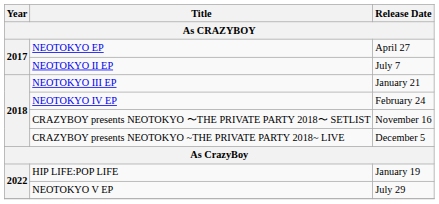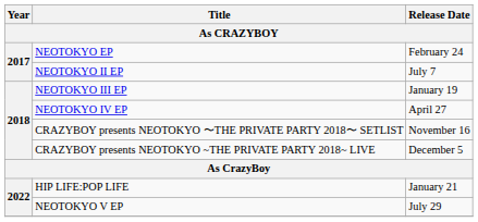 <table class="wikitable" style="font-size:small">
 <tr>
 <th>Year</th>
 <th>Title</th>
 <th>Release Date</th>
 </tr>
 <tr>
 <th colspan="3">As CRAZYBOY</th>
 </tr>
 <tr>
 <th rowspan="2">2017</th>
 <td><a href='#'>NEOTOKYO EP</a></td>
-<td>April 27</td>
+<td>February 24</td>
 </tr>
 <tr>
 <td><a href='#'>NEOTOKYO II EP</a></td>
 <td>July 7</td>
 </tr>
 <tr>
 <th rowspan="4">2018</th>
 <td><a href='#'>NEOTOKYO III EP</a></td>
-<td>January 21</td>
+<td>January 19</td>
 </tr>
 <tr>
 <td><a href='#'>NEOTOKYO IV EP</a></td>
-<td>February 24</td>
+<td>April 27</td>
 </tr>
 <tr>
 <td>CRAZYBOY presents NEOTOKYO 〜THE PRIVATE PARTY 2018〜 SETLIST</td>
 <td>November 16</td>
 </tr>
 <tr>
 <td>CRAZYBOY presents NEOTOKYO ~THE PRIVATE PARTY 2018~ LIVE</td>
 <td>December 5</td>
 </tr>
 <tr>
 <th colspan="3">As CrazyBoy</th>
 </tr>
 <tr>
 <th rowspan="2">2022</th>
 <td>HIP LIFE:POP LIFE</td>
-<td>January 19</td>
+<td>January 21</td>
 </tr>
 <tr>
 <td>NEOTOKYO V EP</td>
 <td>July 29</td>
 </tr>
 <tr>
 </tr>
 </table>
